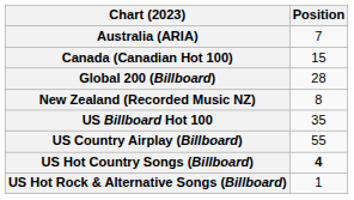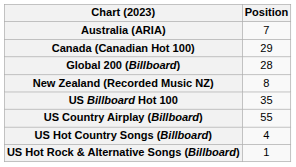 <table class="wikitable sortable plainrowheaders" style="text-align:center">
 <tr>
 <th scope="col">Chart (2023)</th>
 <th scope="col">Position</th>
 </tr>
 <tr>
 <th scope="row">Australia (ARIA)</th>
 <td>7</td>
 </tr>
 <tr>
 <th scope="row">Canada (Canadian Hot 100)</th>
-<td>15</td>
+<td>29</td>
 </tr>
 <tr>
 <th scope="row">Global 200 (<em>Billboard</em>)</th>
 <td>28</td>
 </tr>
 <tr>
 <th scope="row">New Zealand (Recorded Music NZ)</th>
 <td>8</td>
 </tr>
 <tr>
 <th scope="row">US <em>Billboard</em> Hot 100</th>
 <td>35</td>
 </tr>
 <tr>
 <th scope="row">US Country Airplay (<em>Billboard</em>)</th>
 <td>55</td>
 </tr>
 <tr>
 <th scope="row">US Hot Country Songs (<em>Billboard</em>)</th>
-<td><strong>4</strong></td>
+<td>4</td>
 </tr>
 <tr>
 <th scope="row">US Hot Rock & Alternative Songs (<em>Billboard</em>)</th>
 <td>1</td>
 </tr>
 </table>
